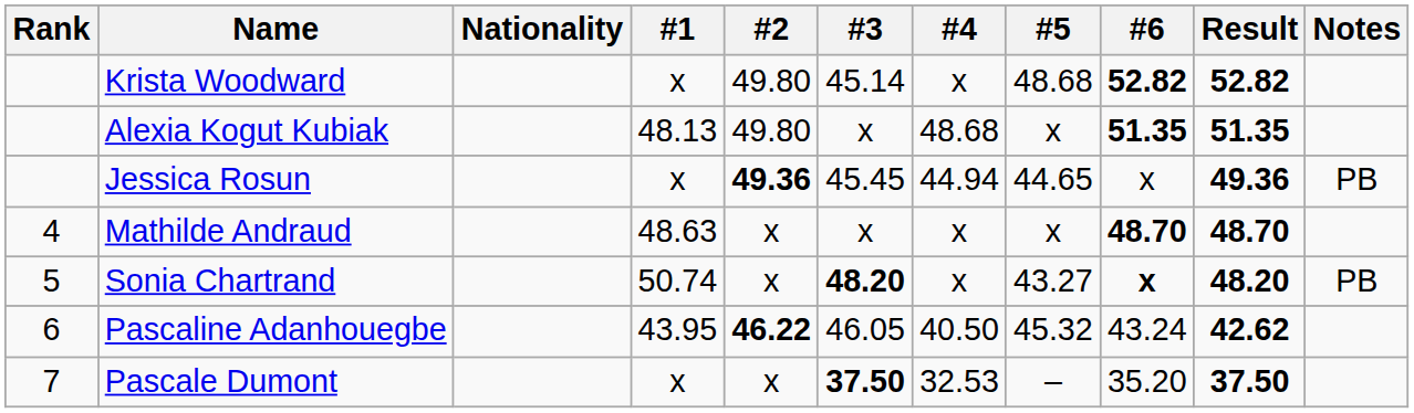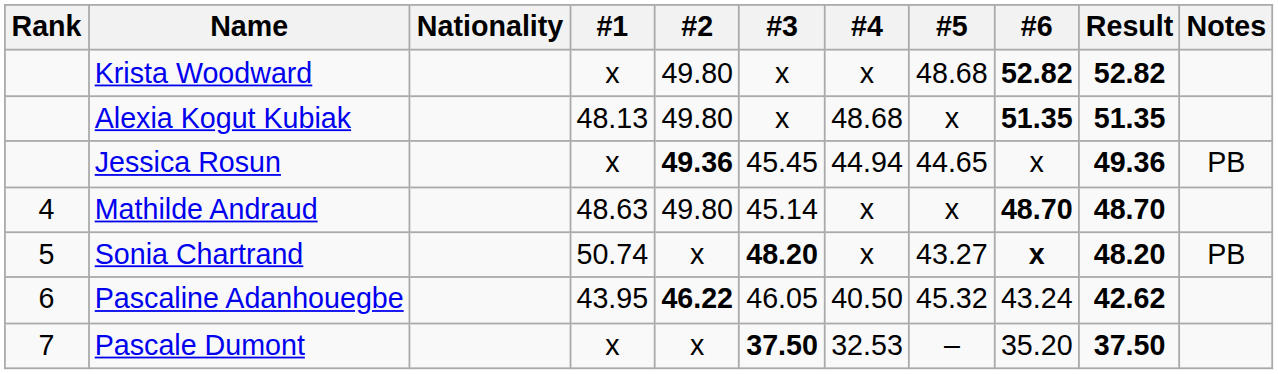 <table class="wikitable sortable" style="text-align:center">
 <tr>
 <th>Rank</th>
 <th>Name</th>
 <th>Nationality</th>
 <th>#1</th>
 <th>#2</th>
 <th>#3</th>
 <th>#4</th>
 <th>#5</th>
 <th>#6</th>
 <th>Result</th>
 <th>Notes</th>
 </tr>
 <tr>
 <td></td>
 <td align=left><a href='#'>Krista Woodward</a></td>
 <td align=left></td>
 <td>x</td>
 <td>49.80</td>
-<td>45.14</td>
+<td>x</td>
 <td>x</td>
 <td>48.68</td>
 <td><strong>52.82</strong></td>
 <td><strong>52.82</strong></td>
 <td></td>
 </tr>
 <tr>
 <td></td>
 <td align=left><a href='#'>Alexia Kogut Kubiak</a></td>
 <td align=left></td>
 <td>48.13</td>
 <td>49.80</td>
 <td>x</td>
 <td>48.68</td>
 <td>x</td>
 <td><strong>51.35</strong></td>
 <td><strong>51.35</strong></td>
 <td></td>
 </tr>
 <tr>
 <td></td>
 <td align=left><a href='#'>Jessica Rosun</a></td>
 <td align=left></td>
 <td>x</td>
 <td><strong>49.36</strong></td>
 <td>45.45</td>
 <td>44.94</td>
 <td>44.65</td>
 <td>x</td>
 <td><strong>49.36</strong></td>
 <td>PB</td>
 </tr>
 <tr>
 <td>4</td>
 <td align=left><a href='#'>Mathilde Andraud</a></td>
 <td align=left></td>
 <td>48.63</td>
-<td>x</td>
-<td>x</td>
+<td>49.80</td>
+<td>45.14</td>
 <td>x</td>
 <td>x</td>
 <td><strong>48.70</strong></td>
 <td><strong>48.70</strong></td>
 <td></td>
 </tr>
 <tr>
 <td>5</td>
 <td align=left><a href='#'>Sonia Chartrand</a></td>
 <td align=left></td>
 <td>50.74</td>
 <td>x</td>
 <td><strong>48.20</strong></td>
 <td>x</td>
 <td>43.27</td>
 <td><strong>x</strong></td>
 <td><strong>48.20</strong></td>
 <td>PB</td>
 </tr>
 <tr>
 <td>6</td>
 <td align=left><a href='#'>Pascaline Adanhouegbe</a></td>
 <td align=left></td>
 <td>43.95</td>
 <td><strong>46.22</strong></td>
 <td>46.05</td>
 <td>40.50</td>
 <td>45.32</td>
 <td>43.24</td>
 <td><strong>42.62</strong></td>
 <td></td>
 </tr>
 <tr>
 <td>7</td>
 <td align=left><a href='#'>Pascale Dumont</a></td>
 <td align=left></td>
 <td>x</td>
 <td>x</td>
 <td><strong>37.50</strong></td>
 <td>32.53</td>
 <td>–</td>
 <td>35.20</td>
 <td><strong>37.50</strong></td>
 <td></td>
 </tr>
 </table>
